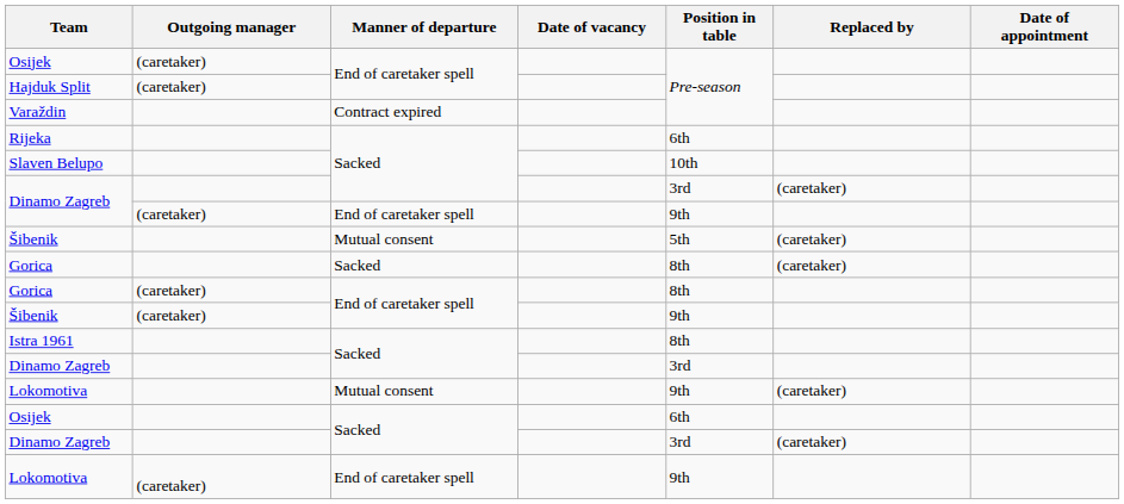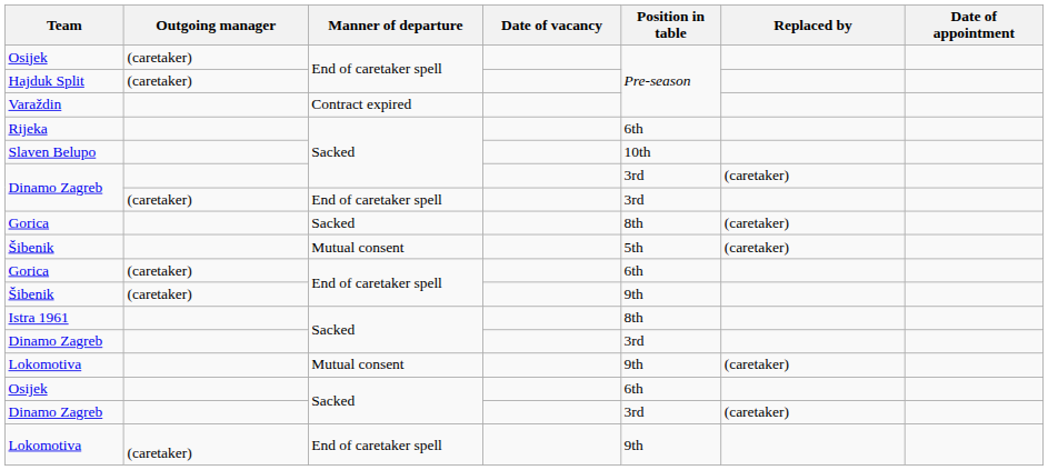 <table class="wikitable sortable">
 <tr>
 <th width="120">Team</th>
 <th width="190">Outgoing manager</th>
 <th width="180">Manner of departure</th>
 <th width="140">Date of vacancy</th>
 <th width="100">Position in table</th>
 <th width="190">Replaced by</th>
 <th width="140">Date of appointment</th>
 </tr>
 <tr>
 <td style="text-align:left;"><a href='#'>Osijek</a></td>
 <td style="text-align:left;">  (caretaker)</td>
 <td rowspan="2">End of caretaker spell</td>
 <td></td>
 <td rowspan="3"><em>Pre-season</em></td>
 <td style="text-align:left;"> </td>
 <td></td>
 </tr>
 <tr>
 <td style="text-align:left;"><a href='#'>Hajduk Split</a></td>
 <td style="text-align:left;">  (caretaker)</td>
 <td></td>
 <td style="text-align:left;"> </td>
 <td></td>
 </tr>
 <tr>
 <td style="text-align:left;"><a href='#'>Varaždin</a></td>
 <td style="text-align:left;"> </td>
 <td>Contract expired</td>
 <td></td>
 <td style="text-align:left;"> </td>
 <td></td>
 </tr>
 <tr>
 <td style="text-align:left;"><a href='#'>Rijeka</a></td>
 <td style="text-align:left;"> </td>
 <td rowspan="3">Sacked</td>
 <td></td>
 <td>6th</td>
 <td style="text-align:left;"> </td>
 <td></td>
 </tr>
 <tr>
 <td style="text-align:left;"><a href='#'>Slaven Belupo</a></td>
 <td style="text-align:left;"> </td>
 <td></td>
 <td>10th</td>
 <td style="text-align:left;"> </td>
 <td></td>
 </tr>
 <tr>
 <td rowspan="2" style="text-align:left;"><a href='#'>Dinamo Zagreb</a></td>
 <td style="text-align:left;"> </td>
 <td></td>
 <td>3rd</td>
 <td style="text-align:left;">  (caretaker)</td>
 <td></td>
 </tr>
 <tr>
 <td style="text-align:left;">  (caretaker)</td>
 <td>End of caretaker spell</td>
 <td></td>
-<td>9th</td>
+<td>3rd</td>
 <td style="text-align:left;"> </td>
+<td></td>
+</tr>
+<tr>
+<td style="text-align:left;"><a href='#'>Gorica</a></td>
+<td style="text-align:left;"> </td>
+<td>Sacked</td>
+<td></td>
+<td>8th</td>
+<td style="text-align:left;">  (caretaker)</td>
 <td></td>
 </tr>
 <tr>
 <td style="text-align:left;"><a href='#'>Šibenik</a></td>
 <td style="text-align:left;"> </td>
 <td>Mutual consent</td>
 <td></td>
 <td>5th</td>
 <td style="text-align:left;">  (caretaker)</td>
 <td></td>
 </tr>
 <tr>
 <td style="text-align:left;"><a href='#'>Gorica</a></td>
-<td style="text-align:left;"> </td>
-<td>Sacked</td>
-<td></td>
-<td>8th</td>
-<td style="text-align:left;">  (caretaker)</td>
-<td></td>
-</tr>
-<tr>
-<td style="text-align:left;"><a href='#'>Gorica</a></td>
 <td style="text-align:left;">  (caretaker)</td>
 <td rowspan="2">End of caretaker spell</td>
 <td></td>
-<td>8th</td>
+<td>6th</td>
 <td style="text-align:left;"> </td>
 <td></td>
 </tr>
 <tr>
 <td style="text-align:left;"><a href='#'>Šibenik</a></td>
 <td style="text-align:left;">  (caretaker)</td>
 <td></td>
 <td>9th</td>
 <td style="text-align:left;"> </td>
 <td></td>
 </tr>
 <tr>
 <td style="text-align:left;"><a href='#'>Istra 1961</a></td>
 <td style="text-align:left;"> </td>
 <td rowspan="2">Sacked</td>
 <td></td>
 <td>8th</td>
 <td style="text-align:left;"> </td>
 <td></td>
 </tr>
 <tr>
 <td style="text-align:left;"><a href='#'>Dinamo Zagreb</a></td>
 <td style="text-align:left;"> </td>
 <td></td>
 <td>3rd</td>
 <td style="text-align:left;"> </td>
 <td></td>
 </tr>
 <tr>
 <td style="text-align:left;"><a href='#'>Lokomotiva</a></td>
 <td style="text-align:left;"> </td>
 <td>Mutual consent</td>
 <td></td>
 <td>9th</td>
 <td style="text-align:left;">  (caretaker)</td>
 <td></td>
 </tr>
 <tr>
 <td style="text-align:left;"><a href='#'>Osijek</a></td>
 <td style="text-align:left;"> </td>
 <td rowspan="2">Sacked</td>
 <td></td>
 <td>6th</td>
 <td style="text-align:left;"> </td>
 <td></td>
 </tr>
 <tr>
 <td style="text-align:left;"><a href='#'>Dinamo Zagreb</a></td>
 <td style="text-align:left;"> </td>
 <td></td>
 <td>3rd</td>
 <td style="text-align:left;">  (caretaker)</td>
 <td></td>
 </tr>
 <tr>
 <td style="text-align:left;"><a href='#'>Lokomotiva</a></td>
 <td style="text-align:left;"><br>  (caretaker)</td>
 <td>End of caretaker spell</td>
 <td></td>
 <td>9th</td>
 <td style="text-align:left;"> </td>
 <td></td>
 </tr>
 </table>
